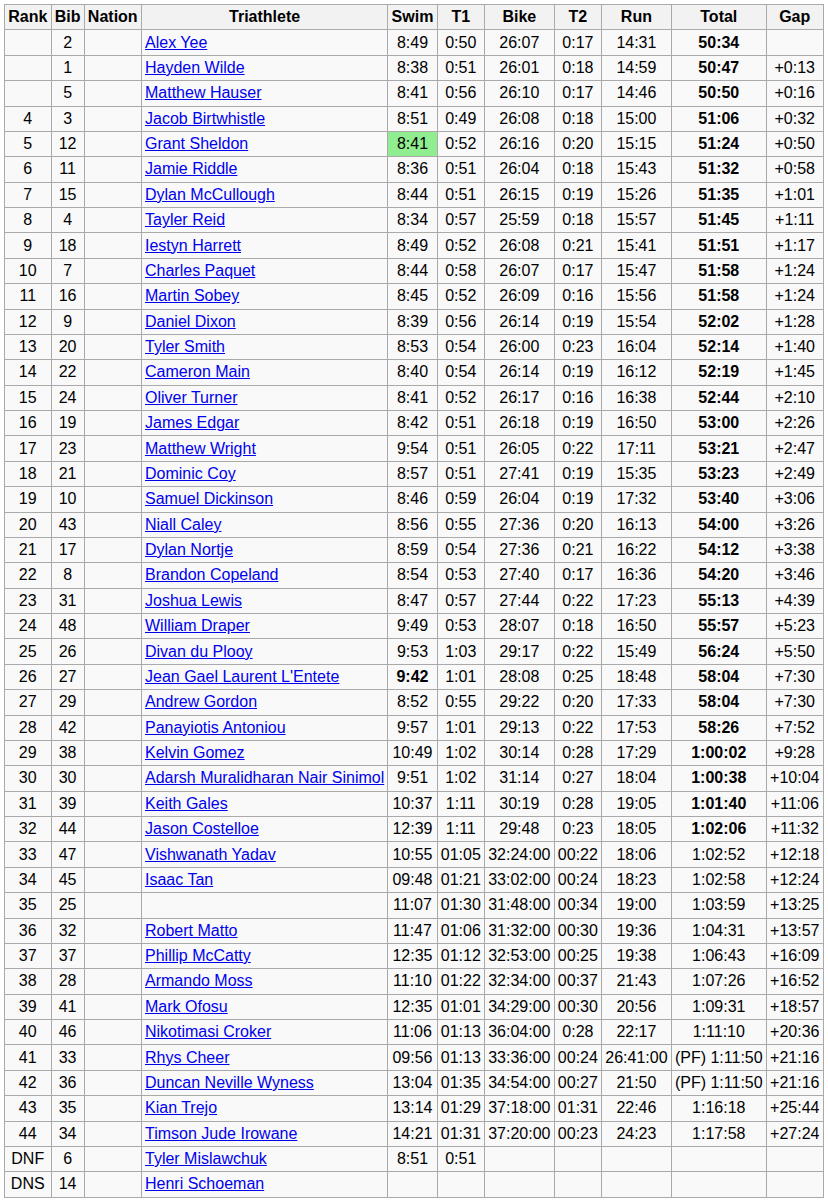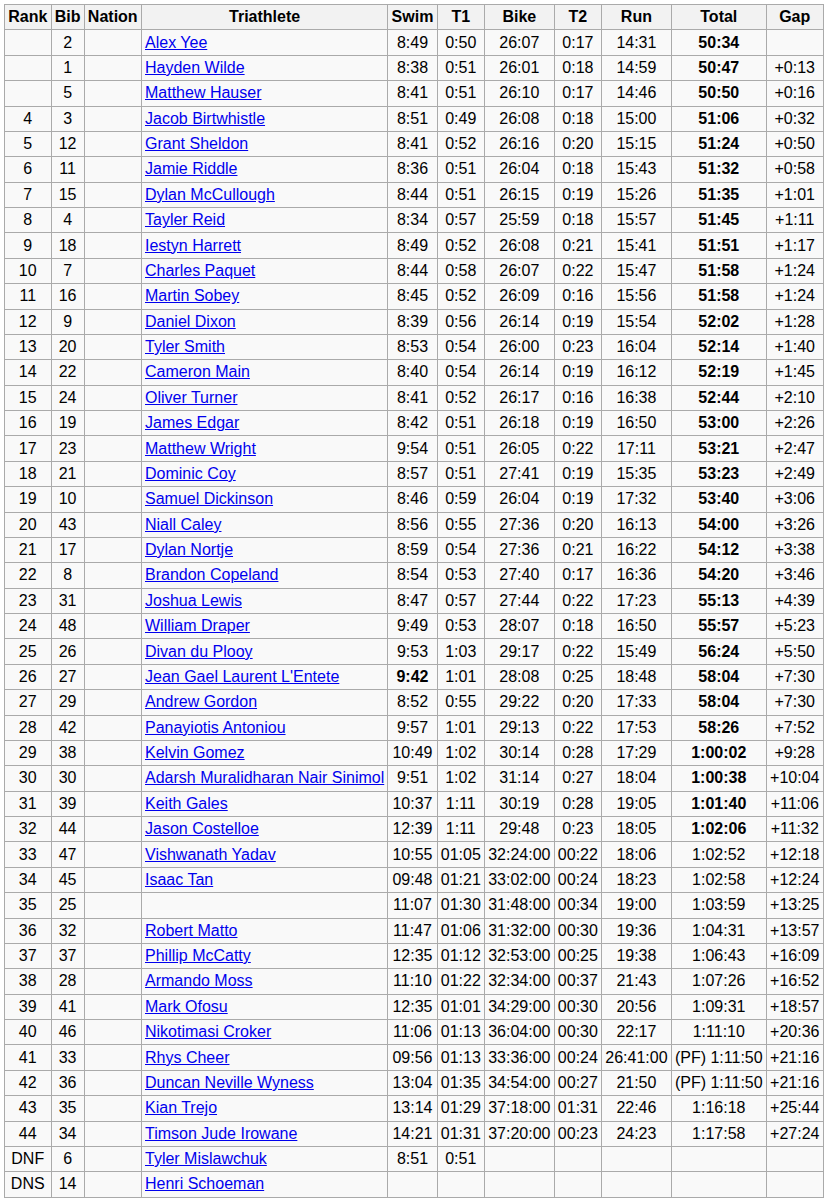 <table class="wikitable sortable" style="text-align:center">
 <tr>
 <th>Rank</th>
 <th>Bib</th>
 <th>Nation</th>
 <th><strong>Triathlete</strong></th>
 <th>Swim</th>
 <th>T1</th>
 <th>Bike</th>
 <th>T2</th>
 <th>Run</th>
 <th>Total</th>
 <th>Gap</th>
 </tr>
 <tr>
 <td></td>
 <td>2</td>
 <td align=left></td>
 <td align=left><a href='#'>Alex Yee</a></td>
 <td>8:49</td>
 <td>0:50</td>
 <td>26:07</td>
 <td>0:17</td>
 <td>14:31</td>
 <td><strong>50:34</strong></td>
 <td></td>
 </tr>
 <tr>
 <td></td>
 <td>1</td>
 <td align=left></td>
 <td align=left><a href='#'>Hayden Wilde</a></td>
 <td>8:38</td>
 <td>0:51</td>
 <td>26:01</td>
 <td>0:18</td>
 <td>14:59</td>
 <td><strong>50:47</strong></td>
 <td>+0:13</td>
 </tr>
 <tr>
 <td></td>
 <td>5</td>
 <td align=left></td>
 <td align=left><a href='#'>Matthew Hauser</a></td>
 <td>8:41</td>
-<td>0:56</td>
+<td>0:51</td>
 <td>26:10</td>
 <td>0:17</td>
 <td>14:46</td>
 <td><strong>50:50</strong></td>
 <td>+0:16</td>
 </tr>
 <tr>
 <td>4</td>
 <td>3</td>
 <td align=left></td>
 <td align=left><a href='#'>Jacob Birtwhistle</a></td>
 <td>8:51</td>
 <td>0:49</td>
 <td>26:08</td>
 <td>0:18</td>
 <td>15:00</td>
 <td><strong>51:06</strong></td>
 <td>+0:32</td>
 </tr>
 <tr>
 <td>5</td>
 <td>12</td>
 <td align=left></td>
 <td align=left><a href='#'>Grant Sheldon</a></td>
-<td style="background: lightgreen;">8:41</td>
+<td>8:41</td>
 <td>0:52</td>
 <td>26:16</td>
 <td>0:20</td>
 <td>15:15</td>
 <td><strong>51:24</strong></td>
 <td>+0:50</td>
 </tr>
 <tr>
 <td>6</td>
 <td>11</td>
 <td align=left></td>
 <td align=left><a href='#'>Jamie Riddle</a></td>
 <td>8:36</td>
 <td>0:51</td>
 <td>26:04</td>
 <td>0:18</td>
 <td>15:43</td>
 <td><strong>51:32</strong></td>
 <td>+0:58</td>
 </tr>
 <tr>
 <td>7</td>
 <td>15</td>
 <td align=left></td>
 <td align=left><a href='#'>Dylan McCullough</a></td>
 <td>8:44</td>
 <td>0:51</td>
 <td>26:15</td>
 <td>0:19</td>
 <td>15:26</td>
 <td><strong>51:35</strong></td>
 <td>+1:01</td>
 </tr>
 <tr>
 <td>8</td>
 <td>4</td>
 <td align=left></td>
 <td align=left><a href='#'>Tayler Reid</a></td>
 <td>8:34</td>
 <td>0:57</td>
 <td>25:59</td>
 <td>0:18</td>
 <td>15:57</td>
 <td><strong>51:45</strong></td>
 <td>+1:11</td>
 </tr>
 <tr>
 <td>9</td>
 <td>18</td>
 <td align=left></td>
 <td align=left><a href='#'>Iestyn Harrett</a></td>
 <td>8:49</td>
 <td>0:52</td>
 <td>26:08</td>
 <td>0:21</td>
 <td>15:41</td>
 <td><strong>51:51</strong></td>
 <td>+1:17</td>
 </tr>
 <tr>
 <td>10</td>
 <td>7</td>
 <td align=left></td>
 <td align=left><a href='#'>Charles Paquet</a></td>
 <td>8:44</td>
 <td>0:58</td>
 <td>26:07</td>
-<td>0:17</td>
+<td>0:22</td>
 <td>15:47</td>
 <td><strong>51:58</strong></td>
 <td>+1:24</td>
 </tr>
 <tr>
 <td>11</td>
 <td>16</td>
 <td align=left></td>
 <td align=left><a href='#'>Martin Sobey</a></td>
 <td>8:45</td>
 <td>0:52</td>
 <td>26:09</td>
 <td>0:16</td>
 <td>15:56</td>
 <td><strong>51:58</strong></td>
 <td>+1:24</td>
 </tr>
 <tr>
 <td>12</td>
 <td>9</td>
 <td align=left></td>
 <td align=left><a href='#'>Daniel Dixon</a></td>
 <td>8:39</td>
 <td>0:56</td>
 <td>26:14</td>
 <td>0:19</td>
 <td>15:54</td>
 <td><strong>52:02</strong></td>
 <td>+1:28</td>
 </tr>
 <tr>
 <td>13</td>
 <td>20</td>
 <td align=left></td>
 <td align=left><a href='#'>Tyler Smith</a></td>
 <td>8:53</td>
 <td>0:54</td>
 <td>26:00</td>
 <td>0:23</td>
 <td>16:04</td>
 <td><strong>52:14</strong></td>
 <td>+1:40</td>
 </tr>
 <tr>
 <td>14</td>
 <td>22</td>
 <td align=left></td>
 <td align=left><a href='#'>Cameron Main</a></td>
 <td>8:40</td>
 <td>0:54</td>
 <td>26:14</td>
 <td>0:19</td>
 <td>16:12</td>
 <td><strong>52:19</strong></td>
 <td>+1:45</td>
 </tr>
 <tr>
 <td>15</td>
 <td>24</td>
 <td align=left></td>
 <td align=left><a href='#'>Oliver Turner</a></td>
 <td>8:41</td>
 <td>0:52</td>
 <td>26:17</td>
 <td>0:16</td>
 <td>16:38</td>
 <td><strong>52:44</strong></td>
 <td>+2:10</td>
 </tr>
 <tr>
 <td>16</td>
 <td>19</td>
 <td align=left></td>
 <td align=left><a href='#'>James Edgar</a></td>
 <td>8:42</td>
 <td>0:51</td>
 <td>26:18</td>
 <td>0:19</td>
 <td>16:50</td>
 <td><strong>53:00</strong></td>
 <td>+2:26</td>
 </tr>
 <tr>
 <td>17</td>
 <td>23</td>
 <td align=left></td>
 <td align=left><a href='#'>Matthew Wright</a></td>
 <td>9:54</td>
 <td>0:51</td>
 <td>26:05</td>
 <td>0:22</td>
 <td>17:11</td>
 <td><strong>53:21</strong></td>
 <td>+2:47</td>
 </tr>
 <tr>
 <td>18</td>
 <td>21</td>
 <td align=left></td>
 <td align=left><a href='#'>Dominic Coy</a></td>
 <td>8:57</td>
 <td>0:51</td>
 <td>27:41</td>
 <td>0:19</td>
 <td>15:35</td>
 <td><strong>53:23</strong></td>
 <td>+2:49</td>
 </tr>
 <tr>
 <td>19</td>
 <td>10</td>
 <td align=left></td>
 <td align=left><a href='#'>Samuel Dickinson</a></td>
 <td>8:46</td>
 <td>0:59</td>
 <td>26:04</td>
 <td>0:19</td>
 <td>17:32</td>
 <td><strong>53:40</strong></td>
 <td>+3:06</td>
 </tr>
 <tr>
 <td>20</td>
 <td>43</td>
 <td align=left></td>
 <td align=left><a href='#'>Niall Caley</a></td>
 <td>8:56</td>
 <td>0:55</td>
 <td>27:36</td>
 <td>0:20</td>
 <td>16:13</td>
 <td><strong>54:00</strong></td>
 <td>+3:26</td>
 </tr>
 <tr>
 <td>21</td>
 <td>17</td>
 <td align=left></td>
 <td align=left><a href='#'>Dylan Nortje</a></td>
 <td>8:59</td>
 <td>0:54</td>
 <td>27:36</td>
 <td>0:21</td>
 <td>16:22</td>
 <td><strong>54:12</strong></td>
 <td>+3:38</td>
 </tr>
 <tr>
 <td>22</td>
 <td>8</td>
 <td align=left></td>
 <td align=left><a href='#'>Brandon Copeland</a></td>
 <td>8:54</td>
 <td>0:53</td>
 <td>27:40</td>
 <td>0:17</td>
 <td>16:36</td>
 <td><strong>54:20</strong></td>
 <td>+3:46</td>
 </tr>
 <tr>
 <td>23</td>
 <td>31</td>
 <td align=left></td>
 <td align=left><a href='#'>Joshua Lewis</a></td>
 <td>8:47</td>
 <td>0:57</td>
 <td>27:44</td>
 <td>0:22</td>
 <td>17:23</td>
 <td><strong>55:13</strong></td>
 <td>+4:39</td>
 </tr>
 <tr>
 <td>24</td>
 <td>48</td>
 <td align=left></td>
 <td align=left><a href='#'>William Draper</a></td>
 <td>9:49</td>
 <td>0:53</td>
 <td>28:07</td>
 <td>0:18</td>
 <td>16:50</td>
 <td><strong>55:57</strong></td>
 <td>+5:23</td>
 </tr>
 <tr>
 <td>25</td>
 <td>26</td>
 <td align=left></td>
 <td align=left><a href='#'>Divan du Plooy</a></td>
 <td>9:53</td>
 <td>1:03</td>
 <td>29:17</td>
 <td>0:22</td>
 <td>15:49</td>
 <td><strong>56:24</strong></td>
 <td>+5:50</td>
 </tr>
 <tr>
 <td>26</td>
 <td>27</td>
 <td align=left></td>
 <td align=left><a href='#'>Jean Gael Laurent L'Entete</a></td>
 <td><strong>9:42</strong></td>
 <td>1:01</td>
 <td>28:08</td>
 <td>0:25</td>
 <td>18:48</td>
 <td><strong>58:04</strong></td>
 <td>+7:30</td>
 </tr>
 <tr>
 <td>27</td>
 <td>29</td>
 <td align=left></td>
 <td align=left><a href='#'>Andrew Gordon</a></td>
 <td>8:52</td>
 <td>0:55</td>
 <td>29:22</td>
 <td>0:20</td>
 <td>17:33</td>
 <td><strong>58:04</strong></td>
 <td>+7:30</td>
 </tr>
 <tr>
 <td>28</td>
 <td>42</td>
 <td align=left></td>
 <td align=left><a href='#'>Panayiotis Antoniou</a></td>
 <td>9:57</td>
 <td>1:01</td>
 <td>29:13</td>
 <td>0:22</td>
 <td>17:53</td>
 <td><strong>58:26</strong></td>
 <td>+7:52</td>
 </tr>
 <tr>
 <td>29</td>
 <td>38</td>
 <td align=left></td>
 <td align=left><a href='#'>Kelvin Gomez</a></td>
 <td>10:49</td>
 <td>1:02</td>
 <td>30:14</td>
 <td>0:28</td>
 <td>17:29</td>
 <td><strong>1:00:02</strong></td>
 <td>+9:28</td>
 </tr>
 <tr>
 <td>30</td>
 <td>30</td>
 <td align=left></td>
 <td align=left><a href='#'>Adarsh Muralidharan Nair Sinimol</a></td>
 <td>9:51</td>
 <td>1:02</td>
 <td>31:14</td>
 <td>0:27</td>
 <td>18:04</td>
 <td><strong>1:00:38</strong></td>
 <td>+10:04</td>
 </tr>
 <tr>
 <td>31</td>
 <td>39</td>
 <td align=left></td>
 <td align=left><a href='#'>Keith Gales</a></td>
 <td>10:37</td>
 <td>1:11</td>
 <td>30:19</td>
 <td>0:28</td>
 <td>19:05</td>
 <td><strong>1:01:40</strong></td>
 <td>+11:06</td>
 </tr>
 <tr>
 <td>32</td>
 <td>44</td>
 <td align=left></td>
 <td align=left><a href='#'>Jason Costelloe</a></td>
 <td>12:39</td>
 <td>1:11</td>
 <td>29:48</td>
 <td>0:23</td>
 <td>18:05</td>
 <td><strong>1:02:06</strong></td>
 <td>+11:32</td>
 </tr>
 <tr>
 <td>33</td>
 <td>47</td>
 <td align=left></td>
 <td align=left><a href='#'>Vishwanath Yadav</a></td>
 <td>10:55</td>
 <td>01:05</td>
 <td>32:24:00</td>
 <td>00:22</td>
 <td>18:06</td>
 <td>1:02:52</td>
 <td>+12:18</td>
 </tr>
 <tr>
 <td>34</td>
 <td>45</td>
 <td align=left></td>
 <td align=left><a href='#'>Isaac Tan</a></td>
 <td>09:48</td>
 <td>01:21</td>
 <td>33:02:00</td>
 <td>00:24</td>
 <td>18:23</td>
 <td>1:02:58</td>
 <td>+12:24</td>
 </tr>
 <tr>
 <td>35</td>
 <td>25</td>
 <td align=left></td>
 <td align=left></td>
 <td>11:07</td>
 <td>01:30</td>
 <td>31:48:00</td>
 <td>00:34</td>
 <td>19:00</td>
 <td>1:03:59</td>
 <td>+13:25</td>
 </tr>
 <tr>
 <td>36</td>
 <td>32</td>
 <td align=left></td>
 <td align=left><a href='#'>Robert Matto</a></td>
 <td>11:47</td>
 <td>01:06</td>
 <td>31:32:00</td>
 <td>00:30</td>
 <td>19:36</td>
 <td>1:04:31</td>
 <td>+13:57</td>
 </tr>
 <tr>
 <td>37</td>
 <td>37</td>
 <td align=left></td>
 <td align=left><a href='#'>Phillip McCatty</a></td>
 <td>12:35</td>
 <td>01:12</td>
 <td>32:53:00</td>
 <td>00:25</td>
 <td>19:38</td>
 <td>1:06:43</td>
 <td>+16:09</td>
 </tr>
 <tr>
 <td>38</td>
 <td>28</td>
 <td align=left></td>
 <td align=left><a href='#'>Armando Moss</a></td>
 <td>11:10</td>
 <td>01:22</td>
 <td>32:34:00</td>
 <td>00:37</td>
 <td>21:43</td>
 <td>1:07:26</td>
 <td>+16:52</td>
 </tr>
 <tr>
 <td>39</td>
 <td>41</td>
 <td align=left></td>
 <td align=left><a href='#'>Mark Ofosu</a></td>
 <td>12:35</td>
 <td>01:01</td>
 <td>34:29:00</td>
 <td>00:30</td>
 <td>20:56</td>
 <td>1:09:31</td>
 <td>+18:57</td>
 </tr>
 <tr>
 <td>40</td>
 <td>46</td>
 <td align=left></td>
 <td align=left><a href='#'>Nikotimasi Croker</a></td>
 <td>11:06</td>
 <td>01:13</td>
 <td>36:04:00</td>
-<td>0:28</td>
+<td>00:30</td>
 <td>22:17</td>
 <td>1:11:10</td>
 <td>+20:36</td>
 </tr>
 <tr>
 <td>41</td>
 <td>33</td>
 <td align=left></td>
 <td align=left><a href='#'>Rhys Cheer</a></td>
 <td>09:56</td>
 <td>01:13</td>
 <td>33:36:00</td>
 <td>00:24</td>
 <td>26:41:00</td>
 <td>(PF) 1:11:50</td>
 <td>+21:16</td>
 </tr>
 <tr>
 <td>42</td>
 <td>36</td>
 <td align=left></td>
 <td align=left><a href='#'>Duncan Neville Wyness</a></td>
 <td>13:04</td>
 <td>01:35</td>
 <td>34:54:00</td>
 <td>00:27</td>
 <td>21:50</td>
 <td>(PF) 1:11:50</td>
 <td>+21:16</td>
 </tr>
 <tr>
 <td>43</td>
 <td>35</td>
 <td align=left></td>
 <td align=left><a href='#'>Kian Trejo</a></td>
 <td>13:14</td>
 <td>01:29</td>
 <td>37:18:00</td>
 <td>01:31</td>
 <td>22:46</td>
 <td>1:16:18</td>
 <td>+25:44</td>
 </tr>
 <tr>
 <td>44</td>
 <td>34</td>
 <td align=left></td>
 <td align=left><a href='#'>Timson Jude Irowane</a></td>
 <td>14:21</td>
 <td>01:31</td>
 <td>37:20:00</td>
 <td>00:23</td>
 <td>24:23</td>
 <td>1:17:58</td>
 <td>+27:24</td>
 </tr>
 <tr>
 <td>DNF</td>
 <td>6</td>
 <td align=left></td>
 <td align=left><a href='#'>Tyler Mislawchuk</a></td>
 <td>8:51</td>
 <td>0:51</td>
 <td></td>
 <td></td>
 <td></td>
 <td></td>
 <td></td>
 </tr>
 <tr>
 <td>DNS</td>
 <td>14</td>
 <td align=left></td>
 <td align=left><a href='#'>Henri Schoeman</a></td>
 <td></td>
 <td></td>
 <td></td>
 <td></td>
 <td></td>
 <td></td>
 <td></td>
 </tr>
 </table>
